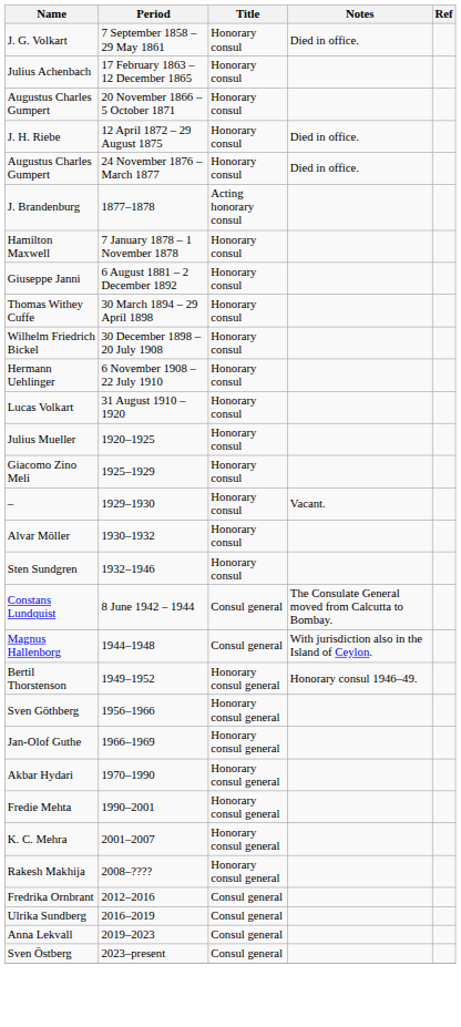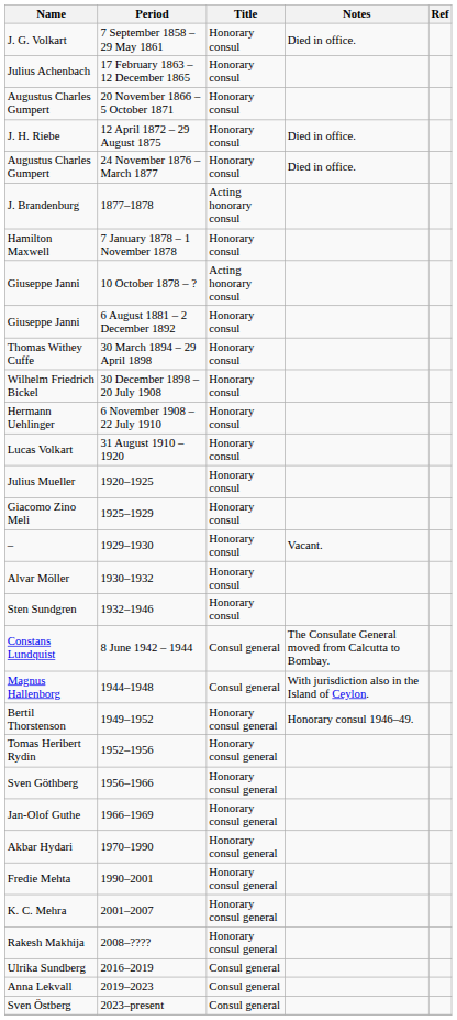 <table class="wikitable">
 <tr>
 <th>Name</th>
 <th>Period</th>
 <th>Title</th>
 <th>Notes</th>
 <th>Ref</th>
 </tr>
 <tr>
 <td>J. G. Volkart</td>
 <td>7 September 1858 – 29 May 1861</td>
 <td>Honorary consul</td>
 <td>Died in office.</td>
 <td></td>
 </tr>
 <tr>
 <td>Julius Achenbach</td>
 <td>17 February 1863 – 12 December 1865</td>
 <td>Honorary consul</td>
 <td></td>
 <td></td>
 </tr>
 <tr>
 <td>Augustus Charles Gumpert</td>
 <td>20 November 1866 – 5 October 1871</td>
 <td>Honorary consul</td>
 <td></td>
 <td></td>
 </tr>
 <tr>
 <td>J. H. Riebe</td>
 <td>12 April 1872 – 29 August 1875</td>
 <td>Honorary consul</td>
 <td>Died in office.</td>
 <td></td>
 </tr>
 <tr>
 <td>Augustus Charles Gumpert</td>
 <td>24 November 1876 – March 1877</td>
 <td>Honorary consul</td>
 <td>Died in office.</td>
 <td></td>
 </tr>
 <tr>
 <td>J. Brandenburg</td>
 <td>1877–1878</td>
 <td>Acting honorary consul</td>
 <td></td>
 <td></td>
 </tr>
 <tr>
 <td>Hamilton Maxwell</td>
 <td>7 January 1878 – 1 November 1878</td>
 <td>Honorary consul</td>
+<td></td>
+<td></td>
+</tr>
+<tr>
+<td>Giuseppe Janni</td>
+<td>10 October 1878 – ?</td>
+<td>Acting honorary consul</td>
 <td></td>
 <td></td>
 </tr>
 <tr>
 <td>Giuseppe Janni</td>
 <td>6 August 1881 – 2 December 1892</td>
 <td>Honorary consul</td>
 <td></td>
 <td></td>
 </tr>
 <tr>
 <td>Thomas Withey Cuffe</td>
 <td>30 March 1894 – 29 April 1898</td>
 <td>Honorary consul</td>
 <td></td>
 <td></td>
 </tr>
 <tr>
 <td>Wilhelm Friedrich Bickel</td>
 <td>30 December 1898 – 20 July 1908</td>
 <td>Honorary consul</td>
 <td></td>
 <td></td>
 </tr>
 <tr>
 <td>Hermann Uehlinger</td>
 <td>6 November 1908 – 22 July 1910</td>
 <td>Honorary consul</td>
 <td></td>
 <td></td>
 </tr>
 <tr>
 <td>Lucas Volkart</td>
 <td>31 August 1910 – 1920</td>
 <td>Honorary consul</td>
 <td></td>
 <td></td>
 </tr>
 <tr>
 <td>Julius Mueller</td>
 <td>1920–1925</td>
 <td>Honorary consul</td>
 <td></td>
 <td></td>
 </tr>
 <tr>
 <td>Giacomo Zino Meli</td>
 <td>1925–1929</td>
 <td>Honorary consul</td>
 <td></td>
 <td></td>
 </tr>
 <tr>
 <td>–</td>
 <td>1929–1930</td>
 <td>Honorary consul</td>
 <td>Vacant.</td>
 <td></td>
 </tr>
 <tr>
 <td>Alvar Möller</td>
 <td>1930–1932</td>
 <td>Honorary consul</td>
 <td></td>
 <td></td>
 </tr>
 <tr>
 <td>Sten Sundgren</td>
 <td>1932–1946</td>
 <td>Honorary consul</td>
 <td></td>
 <td></td>
 </tr>
 <tr>
 <td><a href='#'>Constans Lundquist</a></td>
 <td>8 June 1942 – 1944</td>
 <td>Consul general</td>
 <td>The Consulate General moved from Calcutta to Bombay.</td>
 <td></td>
 </tr>
 <tr>
 <td><a href='#'>Magnus Hallenborg</a></td>
 <td>1944–1948</td>
 <td>Consul general</td>
 <td>With jurisdiction also in the Island of <a href='#'>Ceylon</a>.</td>
 <td></td>
 </tr>
 <tr>
 <td>Bertil Thorstenson</td>
 <td>1949–1952</td>
 <td>Honorary consul general</td>
 <td>Honorary consul 1946–49.</td>
 <td></td>
 </tr>
 <tr>
+<td>Tomas Heribert Rydin</td>
+<td>1952–1956</td>
+<td>Honorary consul general</td>
+<td></td>
+<td></td>
+</tr>
+<tr>
 <td>Sven Göthberg</td>
 <td>1956–1966</td>
 <td>Honorary consul general</td>
 <td></td>
 <td></td>
 </tr>
 <tr>
 <td>Jan-Olof Guthe</td>
 <td>1966–1969</td>
 <td>Honorary consul general</td>
 <td></td>
 <td></td>
 </tr>
 <tr>
 <td>Akbar Hydari</td>
 <td>1970–1990</td>
 <td>Honorary consul general</td>
 <td></td>
 <td></td>
 </tr>
 <tr>
 <td>Fredie Mehta</td>
 <td>1990–2001</td>
 <td>Honorary consul general</td>
 <td></td>
 <td></td>
 </tr>
 <tr>
 <td>K. C. Mehra</td>
 <td>2001–2007</td>
 <td>Honorary consul general</td>
 <td></td>
 <td></td>
 </tr>
 <tr>
 <td>Rakesh Makhija</td>
 <td>2008–????</td>
 <td>Honorary consul general</td>
 <td></td>
 <td></td>
 </tr>
 <tr>
-<td>Fredrika Ornbrant</td>
-<td>2012–2016</td>
-<td>Consul general</td>
-<td></td>
-<td></td>
-</tr>
-<tr>
 <td>Ulrika Sundberg</td>
 <td>2016–2019</td>
 <td>Consul general</td>
 <td></td>
 <td></td>
 </tr>
 <tr>
 <td>Anna Lekvall</td>
 <td>2019–2023</td>
 <td>Consul general</td>
 <td></td>
 <td></td>
 </tr>
 <tr>
 <td>Sven Östberg</td>
 <td>2023–present</td>
 <td>Consul general</td>
 <td></td>
 <td></td>
 </tr>
 <tr>
 </tr>
 </table>
